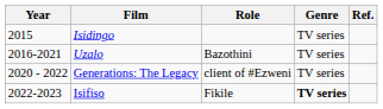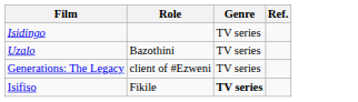 <table class="wikitable">
 <tr>
-<th>Year</th>
 <th>Film</th>
 <th>Role</th>
 <th>Genre</th>
 <th>Ref.</th>
 </tr>
 <tr>
-<td>2015</td>
 <td><em><a href='#'>Isidingo</a></em></td>
 <td></td>
 <td>TV series</td>
 <td></td>
 </tr>
 <tr>
-<td>2016-2021</td>
 <td><em><a href='#'>Uzalo</a></em></td>
 <td>Bazothini</td>
 <td>TV series</td>
 <td></td>
 </tr>
 <tr>
-<td>2020 - 2022</td>
 <td><a href='#'>Generations: The Legacy</a></td>
 <td>client of #Ezweni</td>
 <td>TV series</td>
 <td></td>
 </tr>
 <tr>
-<td>2022-2023</td>
 <td><a href='#'>Isifiso</a></td>
 <td>Fikile</td>
 <td><strong>TV series</strong></td>
 <td></td>
 </tr>
 </table>
